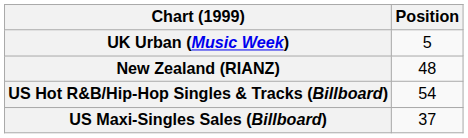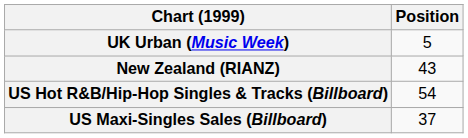 <table class="wikitable sortable plainrowheaders" style="text-align:center">
 <tr>
 <th>Chart (1999)</th>
 <th>Position</th>
 </tr>
 <tr>
 <th scope="row">UK Urban (<em><a href='#'>Music Week</a></em>)</th>
 <td>5</td>
 </tr>
 <tr>
 <th scope="row">New Zealand (RIANZ)</th>
-<td>48</td>
+<td>43</td>
 </tr>
 <tr>
 <th scope="row">US Hot R&B/Hip-Hop Singles & Tracks (<em>Billboard</em>)</th>
 <td>54</td>
 </tr>
 <tr>
 <th scope="row">US Maxi-Singles Sales (<em>Billboard</em>)</th>
 <td>37</td>
 </tr>
 </table>
